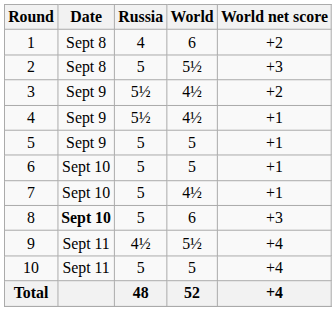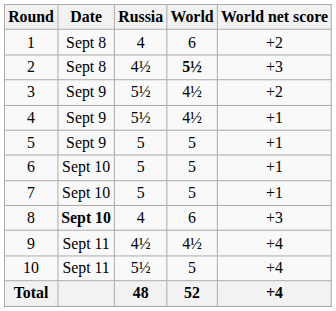 <table class="wikitable" border="1" style="text-align:center;">
 <tr>
 <th>Round</th>
 <th>Date</th>
 <th>Russia</th>
 <th>World</th>
 <th>World net score</th>
 </tr>
 <tr>
 <td>1</td>
 <td>Sept 8</td>
 <td>4</td>
 <td>6</td>
 <td>+2</td>
 </tr>
 <tr>
 <td>2</td>
 <td>Sept 8</td>
-<td>5</td>
-<td>5½</td>
+<td>4½</td>
+<td><strong>5½</strong></td>
 <td>+3</td>
 </tr>
 <tr>
 <td>3</td>
 <td>Sept 9</td>
 <td>5½</td>
 <td>4½</td>
 <td>+2</td>
 </tr>
 <tr>
 <td>4</td>
 <td>Sept 9</td>
 <td>5½</td>
 <td>4½</td>
 <td>+1</td>
 </tr>
 <tr>
 <td>5</td>
 <td>Sept 9</td>
 <td>5</td>
 <td>5</td>
 <td>+1</td>
 </tr>
 <tr>
 <td>6</td>
 <td>Sept 10</td>
 <td>5</td>
 <td>5</td>
 <td>+1</td>
 </tr>
 <tr>
 <td>7</td>
 <td>Sept 10</td>
 <td>5</td>
-<td>4½</td>
+<td>5</td>
 <td>+1</td>
 </tr>
 <tr>
 <td>8</td>
 <td><strong>Sept 10</strong></td>
-<td>5</td>
+<td>4</td>
 <td>6</td>
 <td>+3</td>
 </tr>
 <tr>
 <td>9</td>
 <td>Sept 11</td>
 <td>4½</td>
-<td>5½</td>
+<td>4½</td>
 <td>+4</td>
 </tr>
 <tr>
 <td>10</td>
 <td>Sept 11</td>
-<td>5</td>
+<td>5½</td>
 <td>5</td>
 <td>+4</td>
 </tr>
 <tr>
 <th>Total</th>
 <th></th>
 <th>48</th>
 <th>52</th>
 <th>+4</th>
 </tr>
 <tr>
 </tr>
 </table>
